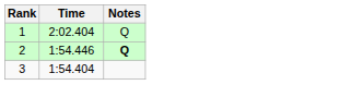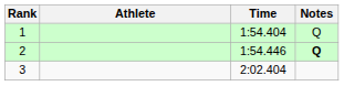 <table class=wikitable style="text-align:center">
 <tr>
 <th width=40>Rank</th>
+<th width=250>Athlete</th>
 <th width=80>Time</th>
 <th width=50>Notes</th>
 </tr>
 <tr bgcolor="ccffcc">
 <td>1</td>
-<td>2:02.404</td>
+<td align=left></td>
+<td>1:54.404</td>
 <td>Q</td>
 </tr>
 <tr bgcolor="ccffcc">
 <td>2</td>
+<td align=left></td>
 <td>1:54.446</td>
 <td><strong>Q</strong></td>
 </tr>
 <tr>
 <td>3</td>
-<td>1:54.404</td>
+<td align=left></td>
+<td>2:02.404</td>
 <td></td>
 </tr>
 </table>
